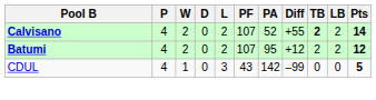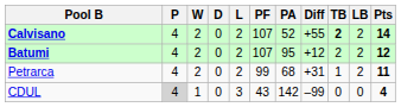 <table class="wikitable" style="text-align: center;">
 <tr>
 <th width="200">Pool B</th>
 <th width="25">P</th>
 <th width="20">W</th>
 <th width="20">D</th>
 <th width="20">L</th>
 <th width="20">PF</th>
 <th width="20">PA</th>
 <th width="20">Diff</th>
 <th width="20">TB</th>
 <th width="20">LB</th>
 <th width="20">Pts</th>
 </tr>
 <tr bgcolor="#ccffcc">
 <td style="text-align:left;"> <strong><a href='#'>Calvisano</a> </strong></td>
 <td>4</td>
 <td>2</td>
 <td>0</td>
 <td>2</td>
 <td>107</td>
 <td>52</td>
 <td>+55</td>
 <td><strong>2</strong></td>
 <td>2</td>
 <td><strong>14</strong></td>
 </tr>
 <tr bgcolor="#ccffcc">
 <td style="text-align:left;"> <strong><a href='#'>Batumi</a></strong></td>
 <td>4</td>
 <td>2</td>
 <td>0</td>
 <td>2</td>
 <td>107</td>
 <td>95</td>
 <td>+12</td>
 <td>2</td>
 <td>2</td>
 <td><strong>12</strong></td>
 </tr>
 <tr>
+<td style="text-align:left;"> <a href='#'>Petrarca</a></td>
+<td>4</td>
+<td>2</td>
+<td>0</td>
+<td>2</td>
+<td>99</td>
+<td>68</td>
+<td>+31</td>
+<td>1</td>
+<td>2</td>
+<td><strong>11</strong></td>
+</tr>
+<tr>
 <td style="text-align:left;"> <a href='#'>CDUL</a></td>
-<td>4</td>
+<td style="background: lightgrey;">4</td>
 <td>1</td>
 <td>0</td>
 <td>3</td>
 <td>43</td>
 <td>142</td>
 <td>–99</td>
 <td>0</td>
 <td>0</td>
-<td><strong>5</strong></td>
+<td><strong>4</strong></td>
 </tr>
 </table>
